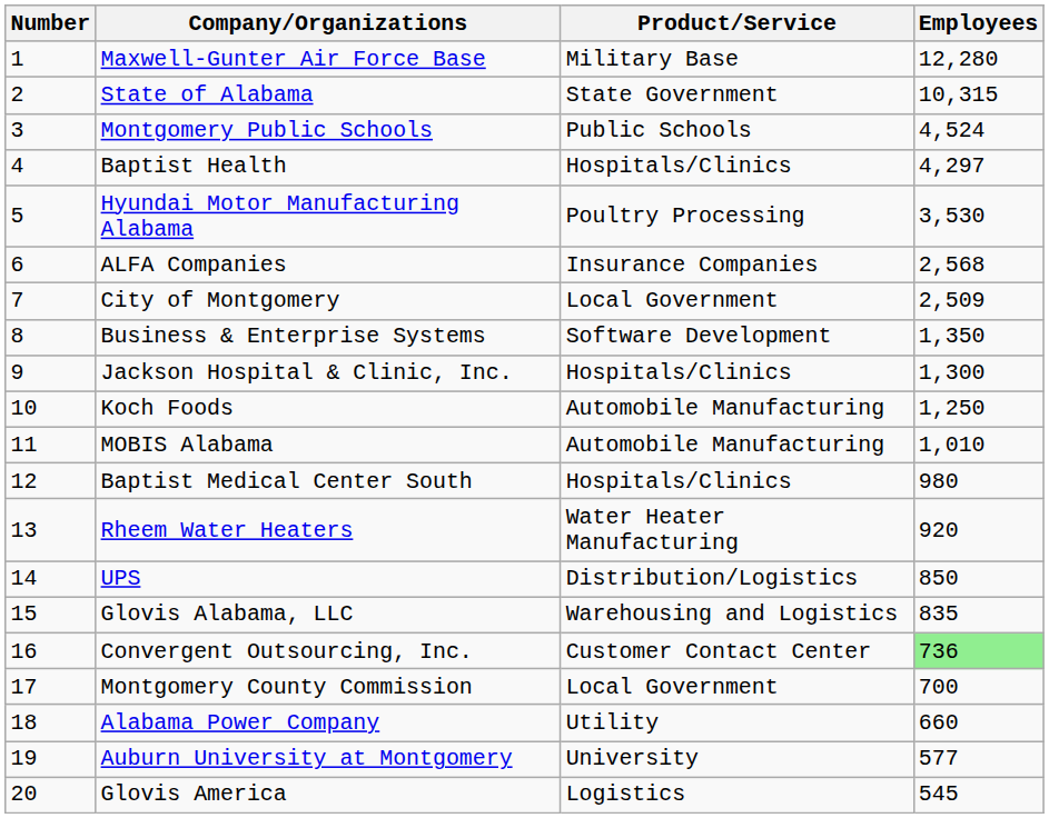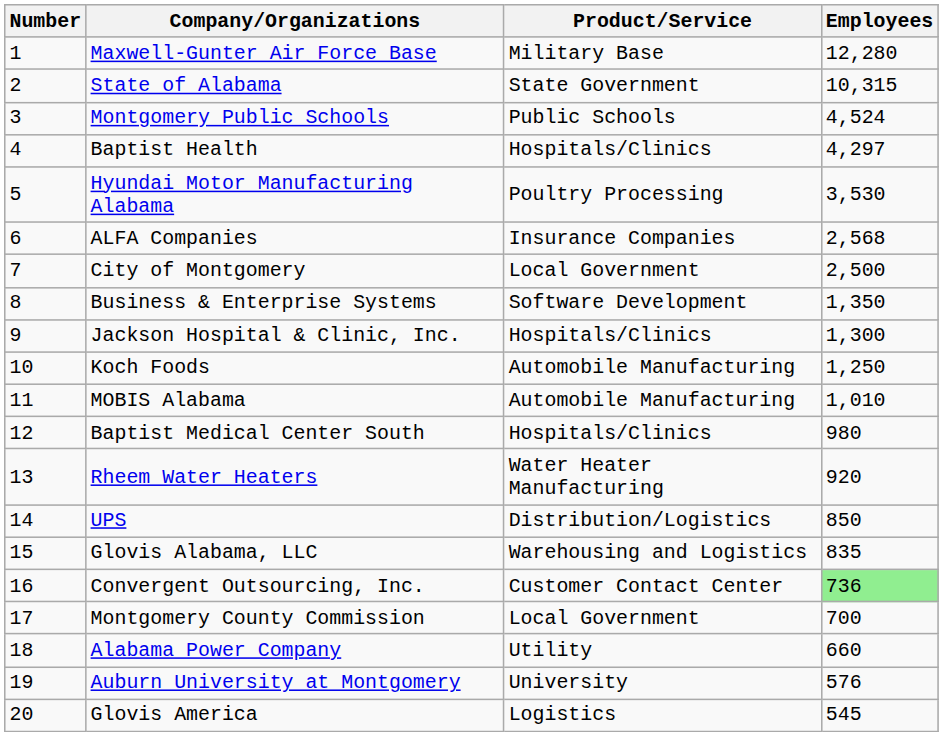 <table class="wikitable">
 <tr>
 <th>Number</th>
 <th>Company/Organizations</th>
 <th>Product/Service</th>
 <th>Employees</th>
 </tr>
 <tr>
 <td>1</td>
 <td><a href='#'>Maxwell-Gunter Air Force Base</a></td>
 <td>Military Base</td>
 <td>12,280</td>
 </tr>
 <tr>
 <td>2</td>
 <td><a href='#'>State of Alabama</a></td>
 <td>State Government</td>
 <td>10,315</td>
 </tr>
 <tr>
 <td>3</td>
 <td><a href='#'>Montgomery Public Schools</a></td>
 <td>Public Schools</td>
 <td>4,524</td>
 </tr>
 <tr>
 <td>4</td>
 <td>Baptist Health</td>
 <td>Hospitals/Clinics</td>
 <td>4,297</td>
 </tr>
 <tr>
 <td>5</td>
 <td><a href='#'>Hyundai Motor Manufacturing Alabama</a></td>
 <td>Poultry Processing</td>
 <td>3,530</td>
 </tr>
 <tr>
 <td>6</td>
 <td>ALFA Companies</td>
 <td>Insurance Companies</td>
 <td>2,568</td>
 </tr>
 <tr>
 <td>7</td>
 <td>City of Montgomery</td>
 <td>Local Government</td>
-<td>2,509</td>
+<td>2,500</td>
 </tr>
 <tr>
 <td>8</td>
 <td>Business & Enterprise Systems</td>
 <td>Software Development</td>
 <td>1,350</td>
 </tr>
 <tr>
 <td>9</td>
 <td>Jackson Hospital & Clinic, Inc.</td>
 <td>Hospitals/Clinics</td>
 <td>1,300</td>
 </tr>
 <tr>
 <td>10</td>
 <td>Koch Foods</td>
 <td>Automobile Manufacturing</td>
 <td>1,250</td>
 </tr>
 <tr>
 <td>11</td>
 <td>MOBIS Alabama</td>
 <td>Automobile Manufacturing</td>
 <td>1,010</td>
 </tr>
 <tr>
 <td>12</td>
 <td>Baptist Medical Center South</td>
 <td>Hospitals/Clinics</td>
 <td>980</td>
 </tr>
 <tr>
 <td>13</td>
 <td><a href='#'>Rheem Water Heaters</a></td>
 <td>Water Heater Manufacturing</td>
 <td>920</td>
 </tr>
 <tr>
 <td>14</td>
 <td><a href='#'>UPS</a></td>
 <td>Distribution/Logistics</td>
 <td>850</td>
 </tr>
 <tr>
 <td>15</td>
 <td>Glovis Alabama, LLC</td>
 <td>Warehousing and Logistics</td>
 <td>835</td>
 </tr>
 <tr>
 <td>16</td>
 <td>Convergent Outsourcing, Inc.</td>
 <td>Customer Contact Center</td>
 <td style="background: lightgreen;">736</td>
 </tr>
 <tr>
 <td>17</td>
 <td>Montgomery County Commission</td>
 <td>Local Government</td>
 <td>700</td>
 </tr>
 <tr>
 <td>18</td>
 <td><a href='#'>Alabama Power Company</a></td>
 <td>Utility</td>
 <td>660</td>
 </tr>
 <tr>
 <td>19</td>
 <td><a href='#'>Auburn University at Montgomery</a></td>
 <td>University</td>
-<td>577</td>
+<td>576</td>
 </tr>
 <tr>
 <td>20</td>
 <td>Glovis America</td>
 <td>Logistics</td>
 <td>545</td>
 </tr>
 </table>
